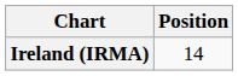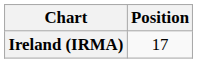 <table class="wikitable plainrowheaders" style="text-align:center">
 <tr>
 <th>Chart</th>
 <th>Position</th>
 </tr>
 <tr>
 <th scope="row">Ireland (IRMA)</th>
-<td>14</td>
+<td>17</td>
 </tr>
 </table>
